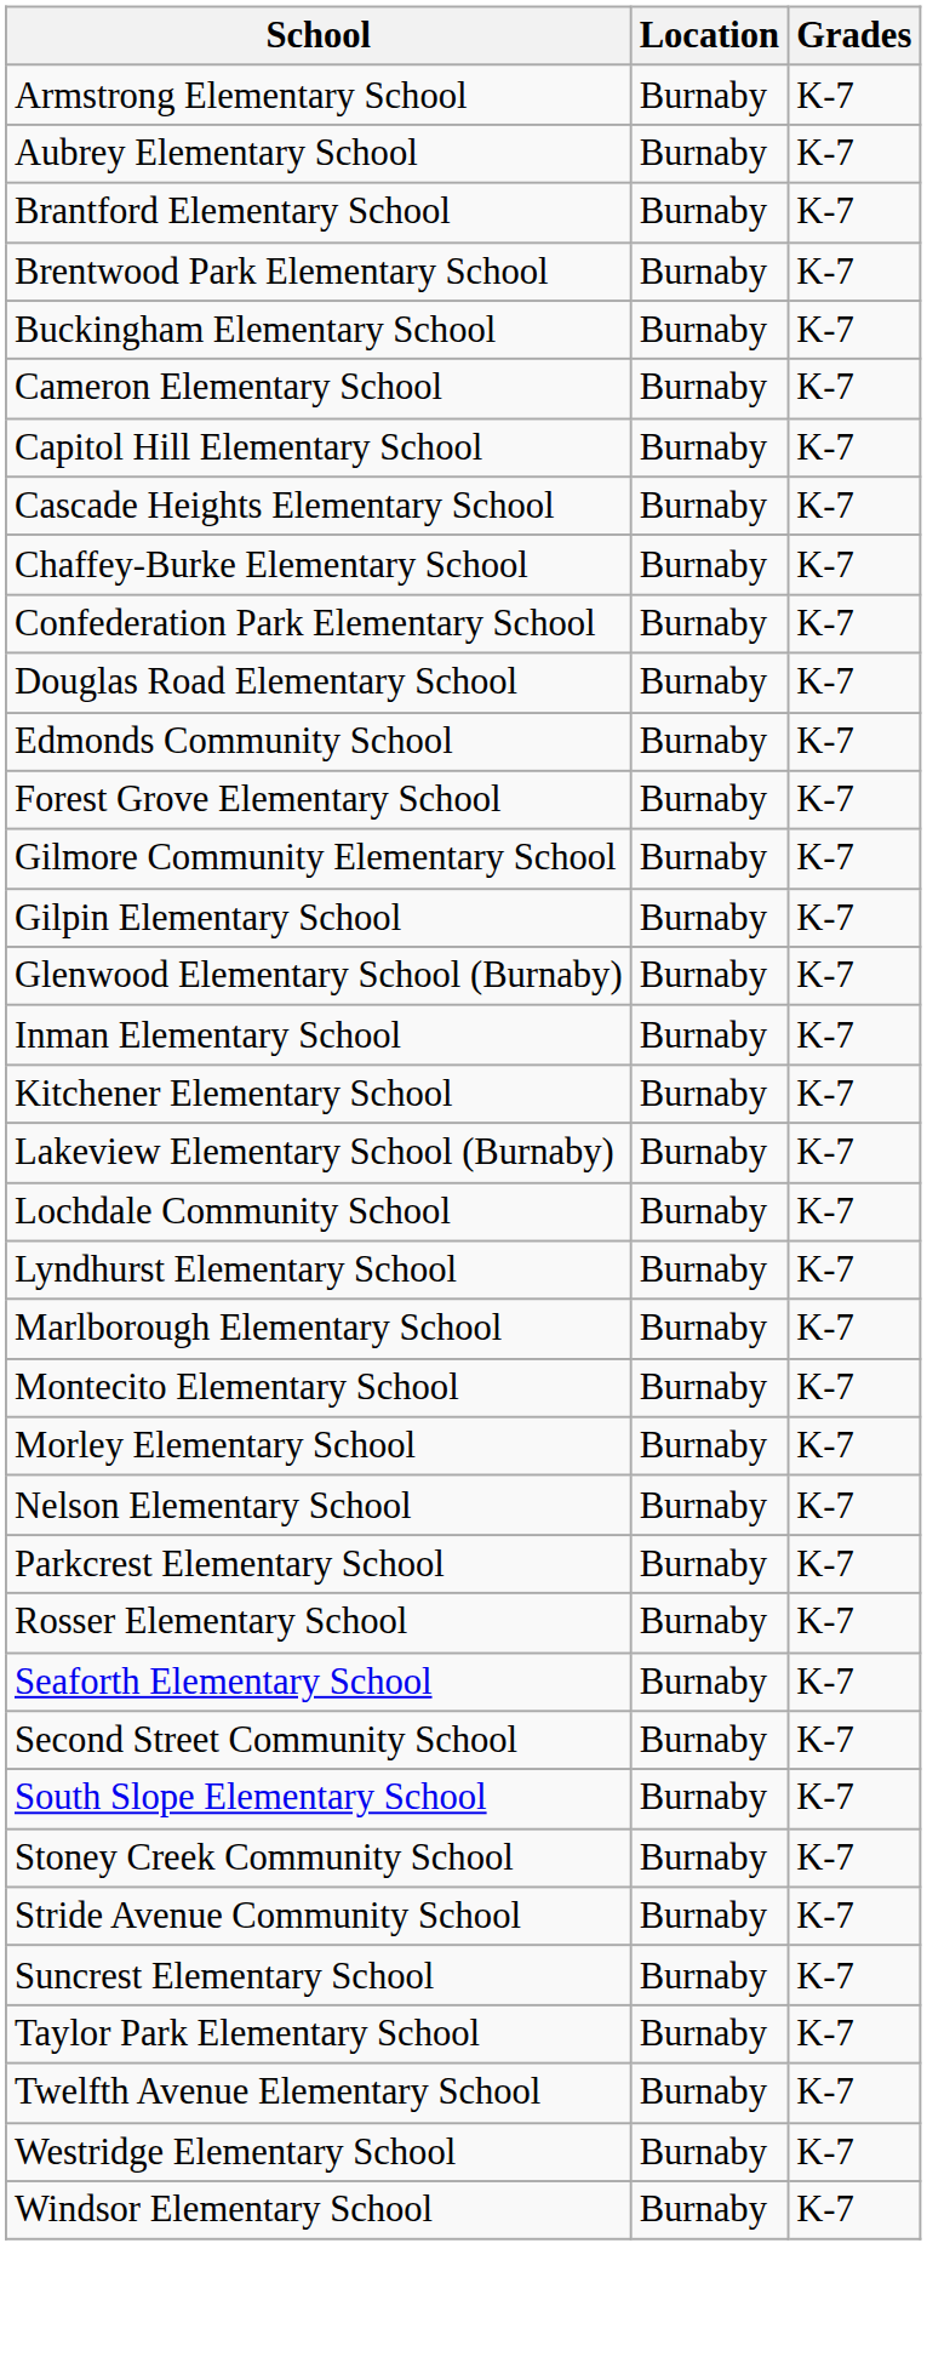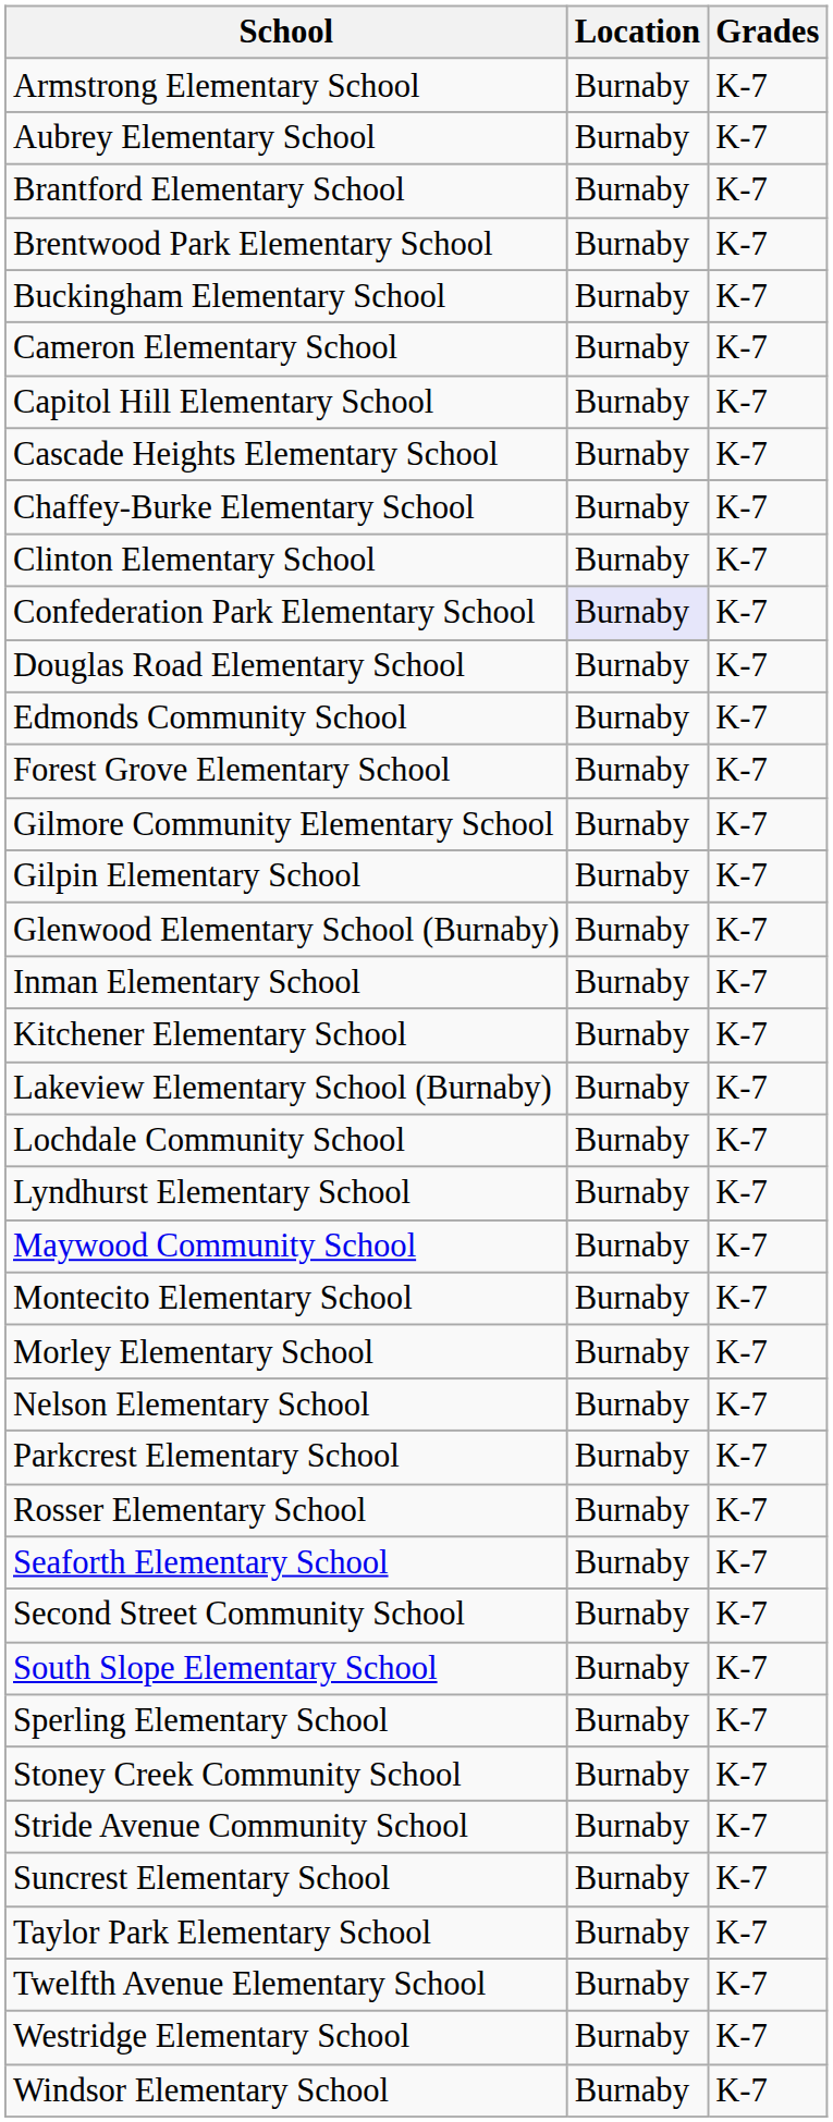 <table class="wikitable" style="float:left; margin-right:1em">
 <tr>
 <th>School</th>
 <th>Location</th>
 <th>Grades</th>
 </tr>
 <tr>
 <td>Armstrong Elementary School</td>
 <td>Burnaby</td>
 <td>K-7</td>
 </tr>
 <tr>
 <td>Aubrey Elementary School</td>
 <td>Burnaby</td>
 <td>K-7</td>
 </tr>
 <tr>
 <td>Brantford Elementary School</td>
 <td>Burnaby</td>
 <td>K-7</td>
 </tr>
 <tr>
 <td>Brentwood Park Elementary School</td>
 <td>Burnaby</td>
 <td>K-7</td>
 </tr>
 <tr>
 <td>Buckingham Elementary School</td>
 <td>Burnaby</td>
 <td>K-7</td>
 </tr>
 <tr>
 <td>Cameron Elementary School</td>
 <td>Burnaby</td>
 <td>K-7</td>
 </tr>
 <tr>
 <td>Capitol Hill Elementary School</td>
 <td>Burnaby</td>
 <td>K-7</td>
 </tr>
 <tr>
 <td>Cascade Heights Elementary School</td>
 <td>Burnaby</td>
 <td>K-7</td>
 </tr>
 <tr>
 <td>Chaffey-Burke Elementary School</td>
 <td>Burnaby</td>
 <td>K-7</td>
 </tr>
 <tr>
+<td>Clinton Elementary School</td>
+<td>Burnaby</td>
+<td>K-7</td>
+</tr>
+<tr>
 <td>Confederation Park Elementary School</td>
-<td>Burnaby</td>
+<td style="background: lavender;">Burnaby</td>
 <td>K-7</td>
 </tr>
 <tr>
 <td>Douglas Road Elementary School</td>
 <td>Burnaby</td>
 <td>K-7</td>
 </tr>
 <tr>
 <td>Edmonds Community School</td>
 <td>Burnaby</td>
 <td>K-7</td>
 </tr>
 <tr>
 <td>Forest Grove Elementary School</td>
 <td>Burnaby</td>
 <td>K-7</td>
 </tr>
 <tr>
 <td>Gilmore Community Elementary School</td>
 <td>Burnaby</td>
 <td>K-7</td>
 </tr>
 <tr>
 <td>Gilpin Elementary School</td>
 <td>Burnaby</td>
 <td>K-7</td>
 </tr>
 <tr>
 <td>Glenwood Elementary School (Burnaby)</td>
 <td>Burnaby</td>
 <td>K-7</td>
 </tr>
 <tr>
 <td>Inman Elementary School</td>
 <td>Burnaby</td>
 <td>K-7</td>
 </tr>
 <tr>
 <td>Kitchener Elementary School</td>
 <td>Burnaby</td>
 <td>K-7</td>
 </tr>
 <tr>
 <td>Lakeview Elementary School (Burnaby)</td>
 <td>Burnaby</td>
 <td>K-7</td>
 </tr>
 <tr>
 <td>Lochdale Community School</td>
 <td>Burnaby</td>
 <td>K-7</td>
 </tr>
 <tr>
 <td>Lyndhurst Elementary School</td>
 <td>Burnaby</td>
 <td>K-7</td>
 </tr>
 <tr>
-<td>Marlborough Elementary School</td>
+<td><a href='#'>Maywood Community School</a></td>
 <td>Burnaby</td>
 <td>K-7</td>
 </tr>
 <tr>
 <td>Montecito Elementary School</td>
 <td>Burnaby</td>
 <td>K-7</td>
 </tr>
 <tr>
 <td>Morley Elementary School</td>
 <td>Burnaby</td>
 <td>K-7</td>
 </tr>
 <tr>
 <td>Nelson Elementary School</td>
 <td>Burnaby</td>
 <td>K-7</td>
 </tr>
 <tr>
 <td>Parkcrest Elementary School</td>
 <td>Burnaby</td>
 <td>K-7</td>
 </tr>
 <tr>
 <td>Rosser Elementary School</td>
 <td>Burnaby</td>
 <td>K-7</td>
 </tr>
 <tr>
 <td><a href='#'>Seaforth Elementary School</a></td>
 <td>Burnaby</td>
 <td>K-7</td>
 </tr>
 <tr>
 <td>Second Street Community School</td>
 <td>Burnaby</td>
 <td>K-7</td>
 </tr>
 <tr>
 <td><a href='#'>South Slope Elementary School</a></td>
 <td>Burnaby</td>
 <td>K-7</td>
 </tr>
 <tr>
+<td>Sperling Elementary School</td>
+<td>Burnaby</td>
+<td>K-7</td>
+</tr>
+<tr>
 <td>Stoney Creek Community School</td>
 <td>Burnaby</td>
 <td>K-7</td>
 </tr>
 <tr>
 <td>Stride Avenue Community School</td>
 <td>Burnaby</td>
 <td>K-7</td>
 </tr>
 <tr>
 <td>Suncrest Elementary School</td>
 <td>Burnaby</td>
 <td>K-7</td>
 </tr>
 <tr>
 <td>Taylor Park Elementary School</td>
 <td>Burnaby</td>
 <td>K-7</td>
 </tr>
 <tr>
 <td>Twelfth Avenue Elementary School</td>
 <td>Burnaby</td>
 <td>K-7</td>
 </tr>
 <tr>
 <td>Westridge Elementary School</td>
 <td>Burnaby</td>
 <td>K-7</td>
 </tr>
 <tr>
 <td>Windsor Elementary School</td>
 <td>Burnaby</td>
 <td>K-7</td>
 </tr>
 </table>
